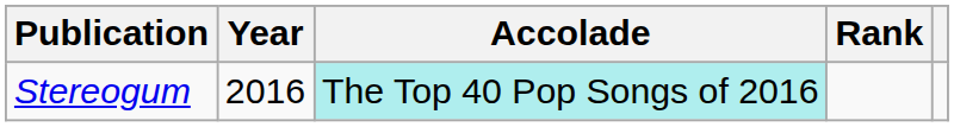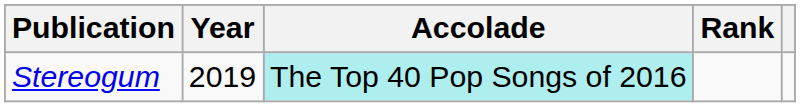 <table class="sortable wikitable">
 <tr>
 <th>Publication</th>
 <th>Year</th>
 <th>Accolade</th>
 <th>Rank</th>
 <th class="unsortable"></th>
 </tr>
 <tr>
 <td><em><a href='#'>Stereogum</a></em></td>
-<td>2016</td>
+<td>2019</td>
 <td style="background: paleturquoise;">The Top 40 Pop Songs of 2016</td>
 <td></td>
 <td></td>
 </tr>
 </table>
